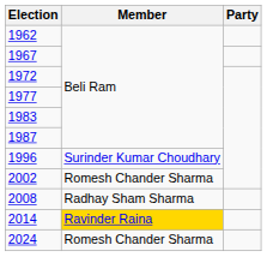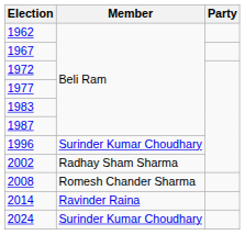 <table class="wikitable sortable">
 <tr>
 <th>Election</th>
 <th>Member</th>
 <th colspan=2>Party</th>
 </tr>
 <tr>
 <td><a href='#'>1962</a></td>
 <td rowspan=6>Beli Ram</td>
 <td></td>
 </tr>
 <tr>
 <td><a href='#'>1967</a></td>
 <td></td>
 </tr>
 <tr>
 <td><a href='#'>1972</a></td>
 </tr>
 <tr>
 <td><a href='#'>1977</a></td>
 </tr>
 <tr>
 <td><a href='#'>1983</a></td>
 </tr>
 <tr>
 <td><a href='#'>1987</a></td>
 </tr>
 <tr>
 <td><a href='#'>1996</a></td>
 <td><a href='#'>Surinder Kumar Choudhary</a></td>
 </tr>
 <tr>
 <td><a href='#'>2002</a></td>
-<td>Romesh Chander Sharma</td>
+<td>Radhay Sham Sharma</td>
 </tr>
 <tr>
 <td><a href='#'>2008</a></td>
-<td>Radhay Sham Sharma</td>
+<td>Romesh Chander Sharma</td>
 <td></td>
 </tr>
 <tr>
 <td><a href='#'>2014</a></td>
-<td style="background: gold;"><a href='#'>Ravinder Raina</a></td>
+<td><a href='#'>Ravinder Raina</a></td>
 <td></td>
 </tr>
 <tr>
 <td><a href='#'>2024</a></td>
-<td>Romesh Chander Sharma</td>
+<td><a href='#'>Surinder Kumar Choudhary</a></td>
 <td></td>
 </tr>
 </table>
